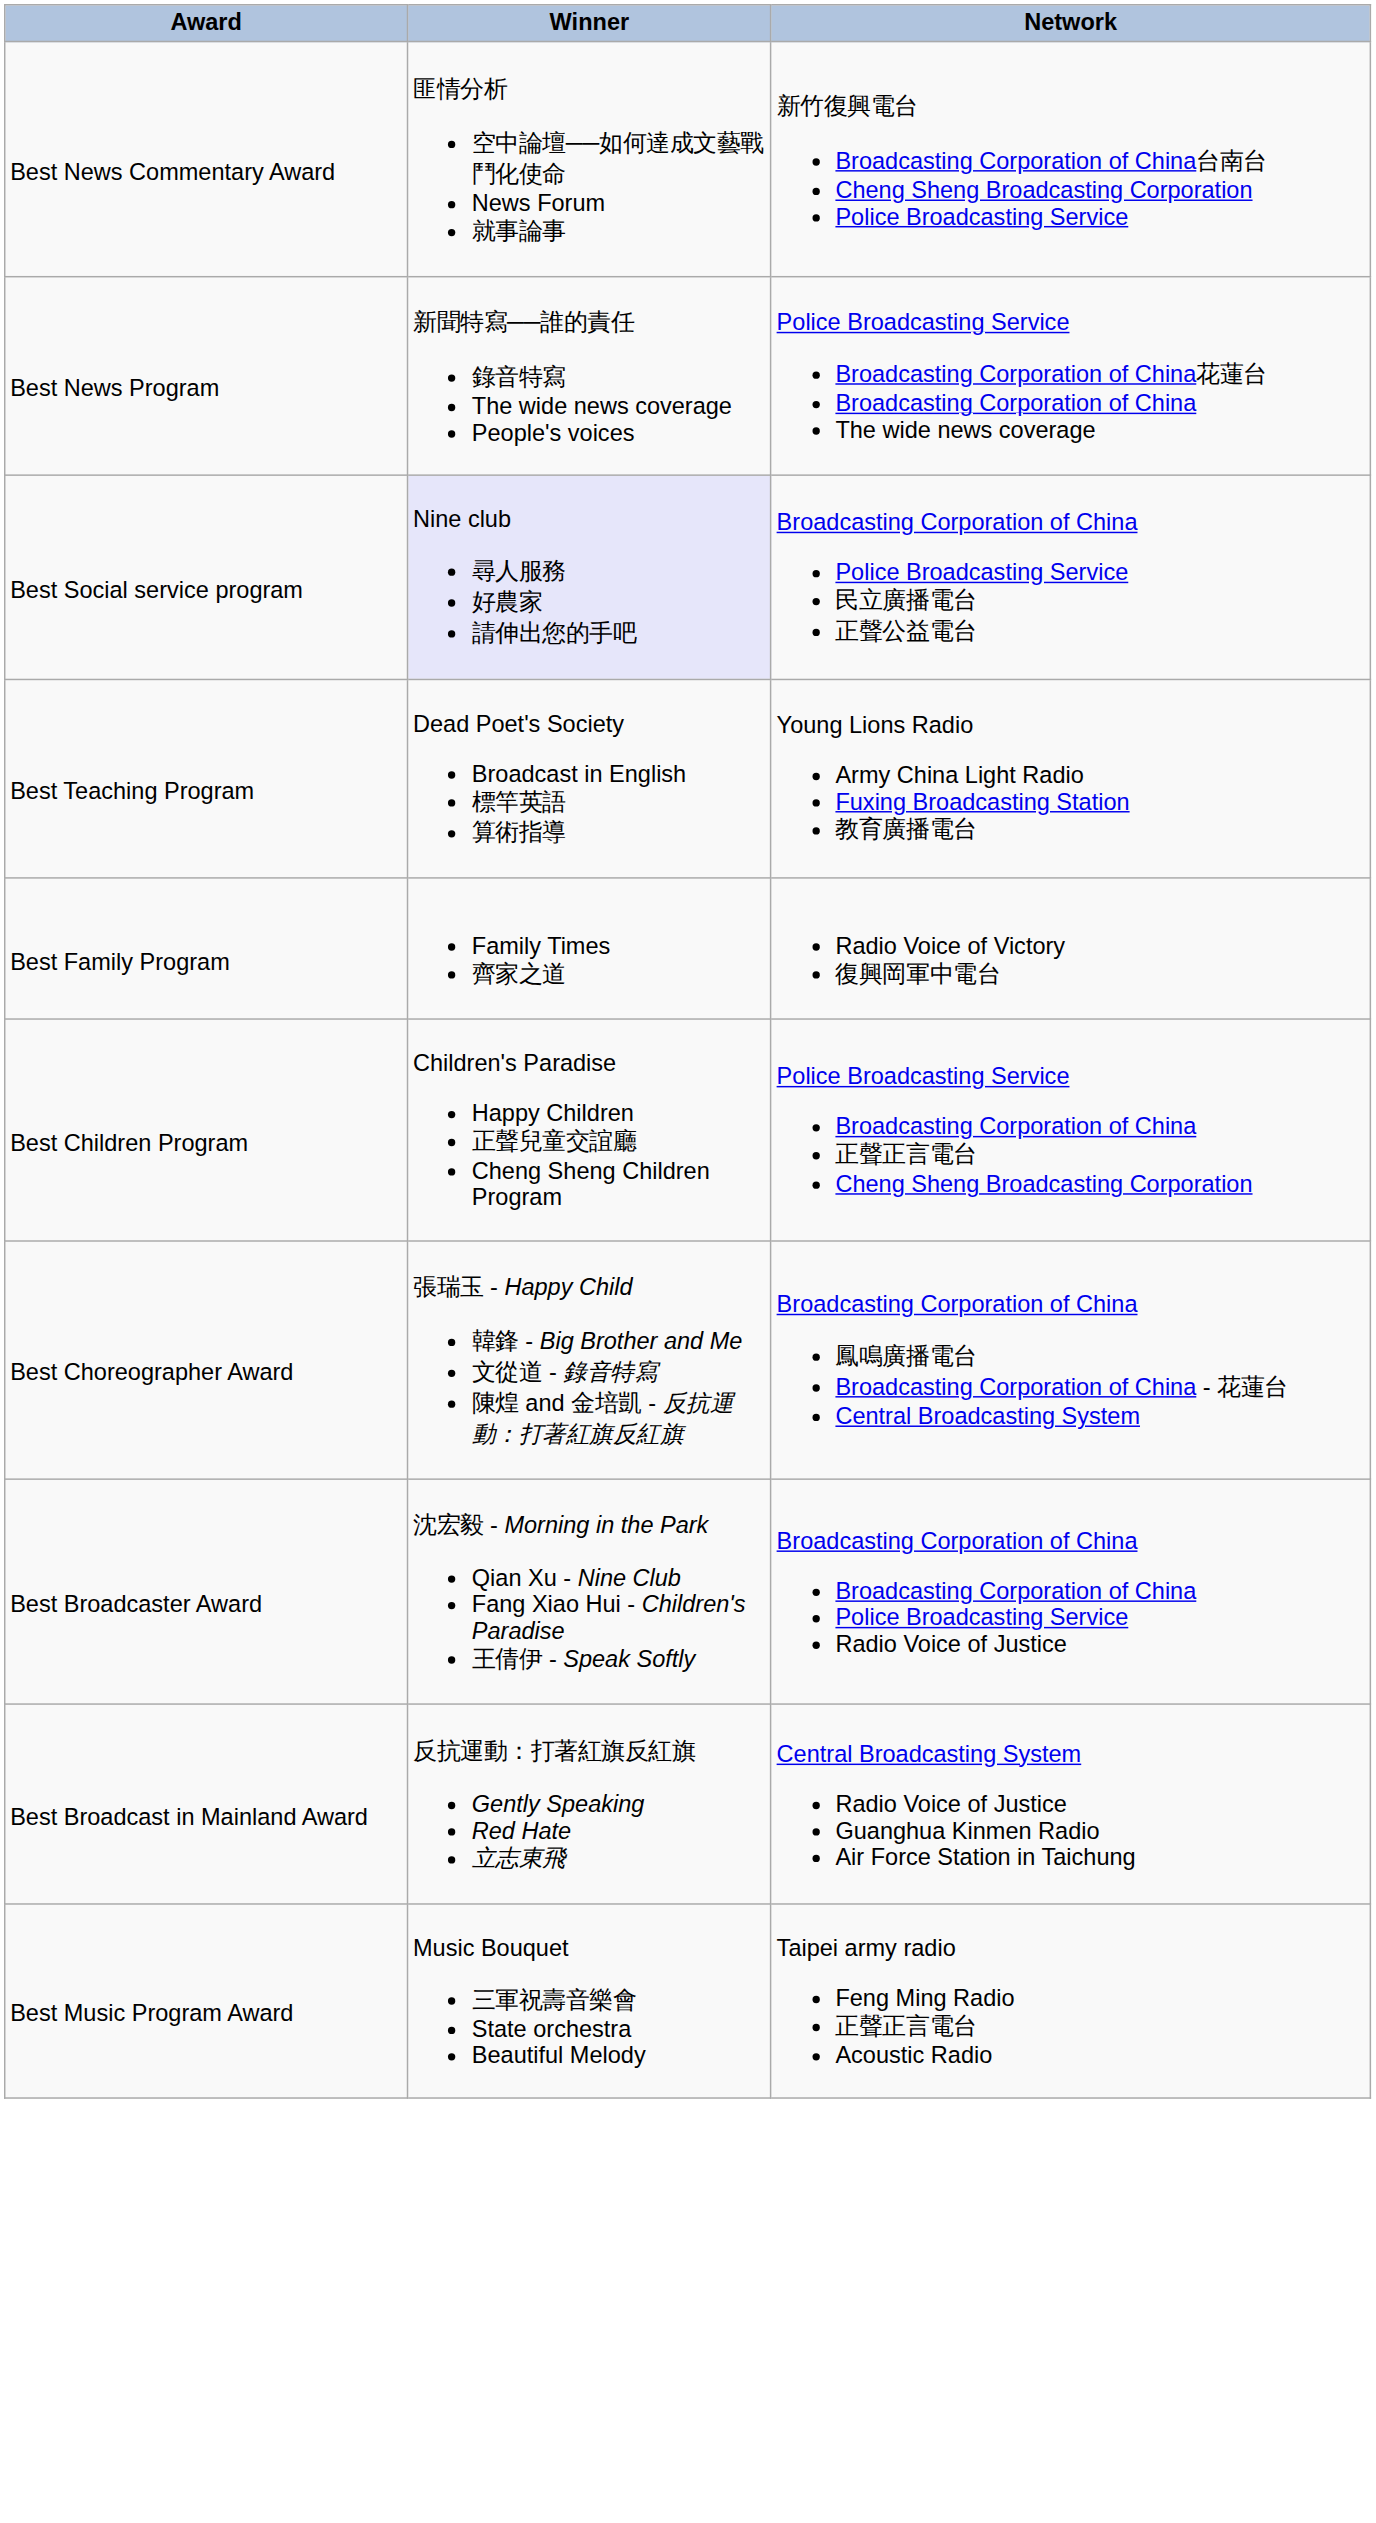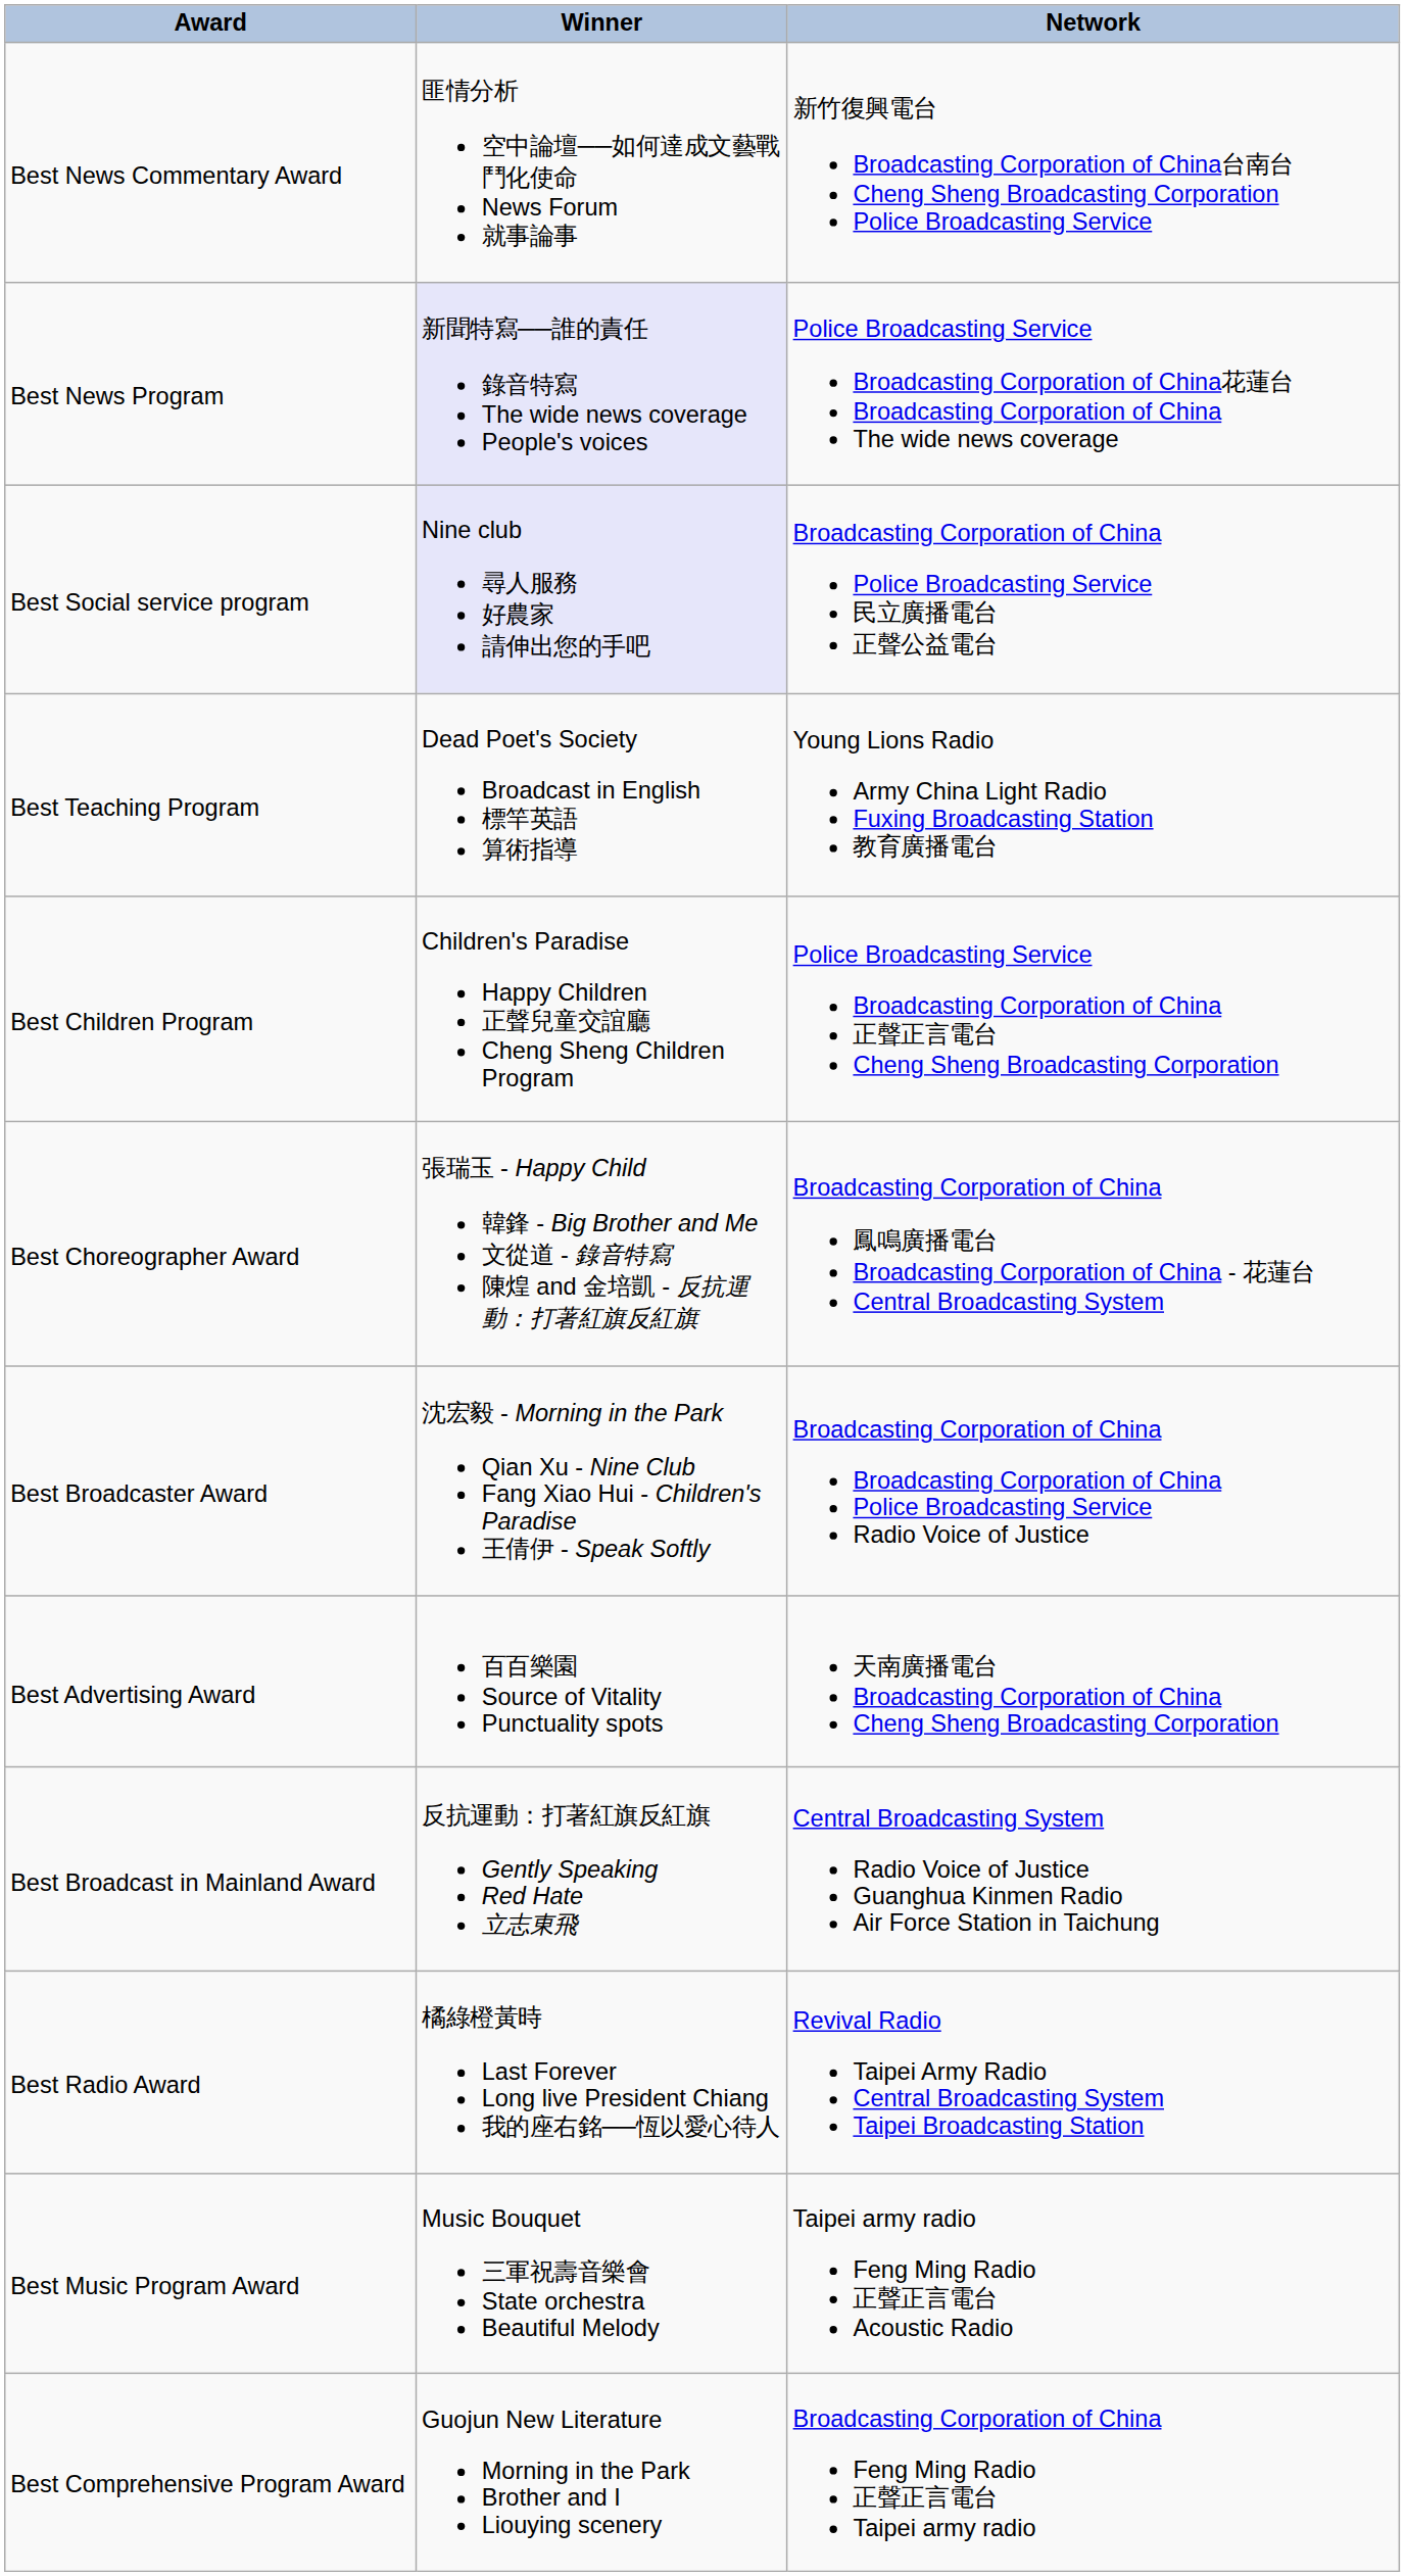 <table class="wikitable">
 <tr>
 <th style="width:200pt; background:LightSteelBlue;">Award</th>
 <th style="width:180pt; background:LightSteelBlue;">Winner</th>
 <th style="width:300pt; background:LightSteelBlue;">Network</th>
 </tr>
 <tr>
 <td><br>Best News Commentary Award</td>
 <td><br>匪情分析<ul><li>空中論壇──如何達成文藝戰鬥化使命</li><li>News Forum</li><li>就事論事</li></ul></td>
 <td><br>新竹復興電台<ul><li><a href='#'>Broadcasting Corporation of China</a>台南台</li><li><a href='#'>Cheng Sheng Broadcasting Corporation</a></li><li><a href='#'>Police Broadcasting Service</a></li></ul></td>
 </tr>
 <tr>
 <td><br>Best News Program</td>
-<td><br>新聞特寫──誰的責任<ul><li>錄音特寫</li><li>The wide news coverage</li><li>People's voices</li></ul></td>
+<td style="background: lavender;"><br>新聞特寫──誰的責任<ul><li>錄音特寫</li><li>The wide news coverage</li><li>People's voices</li></ul></td>
 <td><br><a href='#'>Police Broadcasting Service</a><ul><li><a href='#'>Broadcasting Corporation of China</a>花蓮台</li><li><a href='#'>Broadcasting Corporation of China</a></li><li>The wide news coverage</li></ul></td>
 </tr>
 <tr>
 <td><br>Best Social service program</td>
 <td style="background: lavender;"><br>Nine club<ul><li>尋人服務</li><li>好農家</li><li>請伸出您的手吧</li></ul></td>
 <td><br><a href='#'>Broadcasting Corporation of China</a><ul><li><a href='#'>Police Broadcasting Service</a></li><li>民立廣播電台</li><li>正聲公益電台</li></ul></td>
 </tr>
 <tr>
 <td><br>Best Teaching Program</td>
 <td><br>Dead Poet's Society<ul><li>Broadcast in English</li><li>標竿英語</li><li>算術指導</li></ul></td>
 <td><br>Young Lions Radio<ul><li>Army China Light Radio</li><li><a href='#'>Fuxing Broadcasting Station</a></li><li>教育廣播電台</li></ul></td>
-</tr>
-<tr>
-<td><br>Best Family Program</td>
-<td><br><ul><li>Family Times</li><li>齊家之道</li></ul></td>
-<td><br><ul><li>Radio Voice of Victory</li><li>復興岡軍中電台</li></ul></td>
 </tr>
 <tr>
 <td><br>Best Children Program</td>
 <td><br>Children's Paradise<ul><li>Happy Children</li><li>正聲兒童交誼廳</li><li>Cheng Sheng Children Program</li></ul></td>
 <td><br><a href='#'>Police Broadcasting Service</a><ul><li><a href='#'>Broadcasting Corporation of China</a></li><li>正聲正言電台</li><li><a href='#'>Cheng Sheng Broadcasting Corporation</a></li></ul></td>
 </tr>
 <tr>
 <td><br>Best Choreographer Award</td>
 <td><br>張瑞玉 - <em>Happy Child</em><ul><li>韓鋒 - <em>Big Brother and Me</em></li><li>文從道 - <em>錄音特寫</em></li><li>陳煌 and 金培凱 - <em>反抗運動：打著紅旗反紅旗</em></li></ul></td>
 <td><br><a href='#'>Broadcasting Corporation of China</a><ul><li>鳳鳴廣播電台</li><li><a href='#'>Broadcasting Corporation of China</a> - 花蓮台</li><li><a href='#'>Central Broadcasting System</a></li></ul></td>
 </tr>
 <tr>
 <td><br>Best Broadcaster Award</td>
 <td><br>沈宏毅 - <em>Morning in the Park</em><ul><li>Qian Xu - <em>Nine Club</em></li><li>Fang Xiao Hui - <em>Children's Paradise</em></li><li>王倩伊 - <em>Speak Softly</em></li></ul></td>
 <td><br><a href='#'>Broadcasting Corporation of China</a><ul><li><a href='#'>Broadcasting Corporation of China</a></li><li><a href='#'>Police Broadcasting Service</a></li><li>Radio Voice of Justice</li></ul></td>
 </tr>
 <tr>
+<td><br>Best Advertising Award</td>
+<td><br><ul><li>百百樂園</li><li>Source of Vitality</li><li>Punctuality spots</li></ul></td>
+<td><br><ul><li>天南廣播電台</li><li><a href='#'>Broadcasting Corporation of China</a></li><li><a href='#'>Cheng Sheng Broadcasting Corporation</a></li></ul></td>
+</tr>
+<tr>
 <td><br>Best Broadcast in Mainland Award</td>
 <td><br>反抗運動：打著紅旗反紅旗<ul><li><em>Gently Speaking</em></li><li><em>Red Hate</em></li><li><em>立志東飛</em></li></ul></td>
 <td><br><a href='#'>Central Broadcasting System</a><ul><li>Radio Voice of Justice</li><li>Guanghua Kinmen Radio</li><li>Air Force Station in Taichung</li></ul></td>
+</tr>
+<tr>
+<td><br>Best Radio Award</td>
+<td><br>橘綠橙黃時<ul><li>Last Forever</li><li>Long live President Chiang</li><li>我的座右銘──恆以愛心待人</li></ul></td>
+<td><br><a href='#'>Revival Radio</a><ul><li>Taipei Army Radio</li><li><a href='#'>Central Broadcasting System</a></li><li><a href='#'>Taipei Broadcasting Station</a></li></ul></td>
 </tr>
 <tr>
 <td><br>Best Music Program Award</td>
 <td><br>Music Bouquet<ul><li>三軍祝壽音樂會</li><li>State orchestra</li><li>Beautiful Melody</li></ul></td>
 <td><br>Taipei army radio<ul><li>Feng Ming Radio</li><li>正聲正言電台</li><li>Acoustic Radio</li></ul></td>
 </tr>
+<tr>
+<td><br>Best Comprehensive Program Award</td>
+<td><br>Guojun New Literature<ul><li>Morning in the Park</li><li>Brother and I</li><li>Liouying scenery</li></ul></td>
+<td><br><a href='#'>Broadcasting Corporation of China</a><ul><li>Feng Ming Radio</li><li>正聲正言電台</li><li>Taipei army radio</li></ul></td>
+</tr>
 </table>
